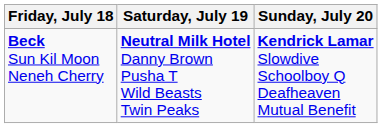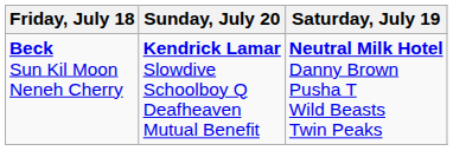 <table class="wikitable">
 <tr>
 <th>Friday, July 18</th>
+<th>Sunday, July 20</th>
 <th>Saturday, July 19</th>
-<th>Sunday, July 20</th>
 </tr>
 <tr valign="top">
 <td><strong><a href='#'>Beck</a></strong><br><a href='#'>Sun Kil Moon</a><br><a href='#'>Neneh Cherry</a></td>
+<td><strong><a href='#'>Kendrick Lamar</a></strong><br><a href='#'>Slowdive</a><br><a href='#'>Schoolboy Q</a><br><a href='#'>Deafheaven</a><br><a href='#'>Mutual Benefit</a></td>
 <td><strong><a href='#'>Neutral Milk Hotel</a></strong><br><a href='#'>Danny Brown</a><br><a href='#'>Pusha T</a><br><a href='#'>Wild Beasts</a><br><a href='#'>Twin Peaks</a></td>
-<td><strong><a href='#'>Kendrick Lamar</a></strong><br><a href='#'>Slowdive</a><br><a href='#'>Schoolboy Q</a><br><a href='#'>Deafheaven</a><br><a href='#'>Mutual Benefit</a></td>
 </tr>
 </table>
